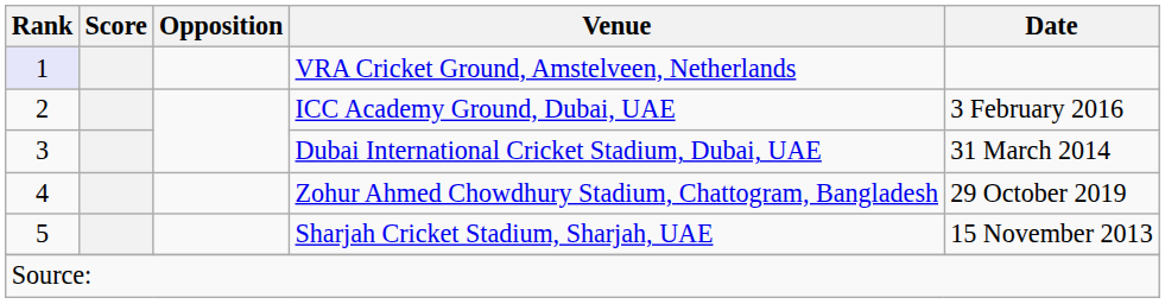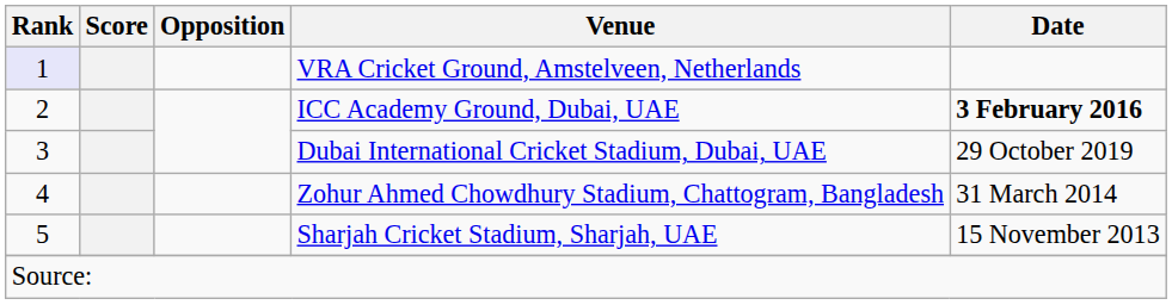 <table class="wikitable plainrowheaders sortable">
 <tr>
 <th scope="col">Rank</th>
 <th scope="col">Score</th>
 <th scope="col">Opposition</th>
 <th scope="col">Venue</th>
 <th scope="col">Date</th>
 </tr>
 <tr>
 <td align="center" style="background: lavender;">1</td>
 <th scope="row" style="text-align:center;"></th>
 <td></td>
 <td><a href='#'>VRA Cricket Ground, Amstelveen, Netherlands</a></td>
 <td></td>
 </tr>
 <tr>
 <td align="center">2</td>
 <th scope="row" style="text-align:center;"></th>
 <td rowspan="2"></td>
 <td><a href='#'>ICC Academy Ground, Dubai, UAE</a></td>
-<td>3 February 2016</td>
+<td><strong>3 February 2016</strong></td>
 </tr>
 <tr>
 <td align="center">3</td>
 <th scope="row" style="text-align:center;"></th>
 <td><a href='#'>Dubai International Cricket Stadium, Dubai, UAE</a></td>
-<td>31 March 2014 </td>
+<td>29 October 2019</td>
 </tr>
 <tr>
 <td align="center">4</td>
 <th scope="row" style="text-align:center;"></th>
 <td></td>
 <td><a href='#'>Zohur Ahmed Chowdhury Stadium, Chattogram, Bangladesh</a></td>
-<td>29 October 2019</td>
+<td>31 March 2014 </td>
 </tr>
 <tr>
 <td align="center">5</td>
 <th scope="row" style="text-align:center;"></th>
 <td></td>
 <td><a href='#'>Sharjah Cricket Stadium, Sharjah, UAE</a></td>
 <td>15 November 2013</td>
 </tr>
 <tr>
 </tr>
 <tr class="sortbottom">
 <td colspan="5">Source: </td>
 </tr>
 </table>
